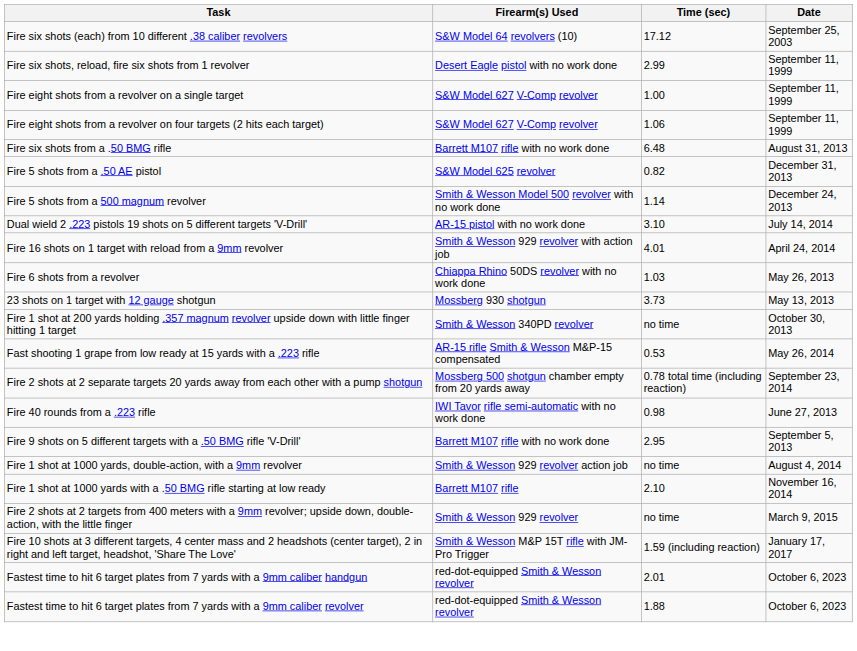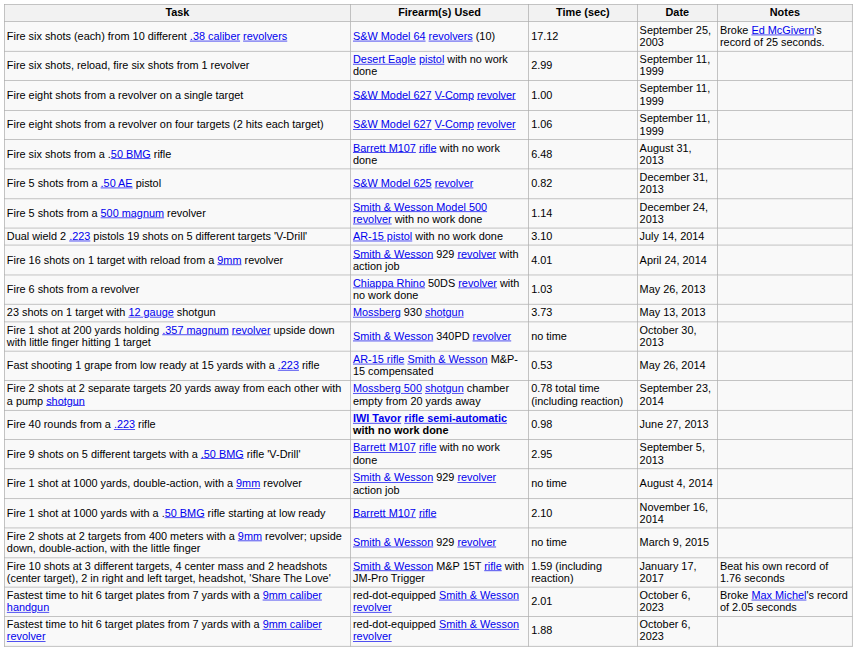 <table class="wikitable">
 <tr>
 <th>Task</th>
 <th>Firearm(s) Used</th>
 <th>Time (sec)</th>
 <th>Date</th>
+<th>Notes</th>
 </tr>
 <tr>
 <td>Fire six shots (each) from 10 different <a href='#'>.38 caliber</a> <a href='#'>revolvers</a></td>
 <td><a href='#'>S&W Model 64</a> <a href='#'>revolvers</a> (10)</td>
 <td>17.12</td>
 <td>September 25, 2003</td>
+<td>Broke <a href='#'>Ed McGivern</a>'s record of 25 seconds.</td>
 </tr>
 <tr>
 <td>Fire six shots, reload, fire six shots from 1 revolver</td>
 <td><a href='#'>Desert Eagle</a> <a href='#'>pistol</a> with no work done</td>
 <td>2.99</td>
 <td>September 11, 1999</td>
+<td></td>
 </tr>
 <tr>
 <td>Fire eight shots from a revolver on a single target</td>
 <td><a href='#'>S&W Model 627</a> <a href='#'>V-Comp</a> <a href='#'>revolver</a></td>
 <td>1.00</td>
 <td>September 11, 1999</td>
+<td></td>
 </tr>
 <tr>
 <td>Fire eight shots from a revolver on four targets (2 hits each target)</td>
 <td><a href='#'>S&W Model 627</a> <a href='#'>V-Comp</a> <a href='#'>revolver</a></td>
 <td>1.06</td>
 <td>September 11, 1999</td>
+<td></td>
 </tr>
 <tr>
 <td>Fire six shots from a .<a href='#'>50 BMG</a> rifle</td>
 <td><a href='#'>Barrett M107</a> <a href='#'>rifle</a> with no work done</td>
 <td>6.48</td>
 <td>August 31, 2013</td>
+<td></td>
 </tr>
 <tr>
 <td>Fire 5 shots from a <a href='#'>.50 AE</a> pistol</td>
 <td><a href='#'>S&W Model 625</a> <a href='#'>revolver</a></td>
 <td>0.82</td>
 <td>December 31, 2013</td>
+<td></td>
 </tr>
 <tr>
 <td>Fire 5 shots from a <a href='#'>500 magnum</a> revolver</td>
 <td><a href='#'>Smith & Wesson Model 500</a> <a href='#'>revolver</a> with no work done</td>
 <td>1.14</td>
 <td>December 24, 2013</td>
+<td></td>
 </tr>
 <tr>
 <td>Dual wield 2 <a href='#'>.223</a> pistols 19 shots on 5 different targets 'V-Drill'</td>
 <td><a href='#'>AR-15 pistol</a> with no work done</td>
 <td>3.10</td>
 <td>July 14, 2014</td>
+<td></td>
 </tr>
 <tr>
 <td>Fire 16 shots on 1 target with reload from a <a href='#'>9mm</a> revolver</td>
 <td><a href='#'>Smith & Wesson</a> 929 <a href='#'>revolver</a> with action job</td>
 <td>4.01</td>
 <td>April 24, 2014</td>
+<td></td>
 </tr>
 <tr>
 <td>Fire 6 shots from a revolver</td>
 <td><a href='#'>Chiappa Rhino</a> 50DS <a href='#'>revolver</a> with no work done</td>
 <td>1.03</td>
 <td>May 26, 2013</td>
+<td></td>
 </tr>
 <tr>
 <td>23 shots on 1 target with <a href='#'>12 gauge</a> shotgun</td>
 <td><a href='#'>Mossberg</a> 930 <a href='#'>shotgun</a></td>
 <td>3.73</td>
 <td>May 13, 2013</td>
+<td></td>
 </tr>
 <tr>
 <td>Fire 1 shot at 200 yards holding <a href='#'>.357 magnum</a> <a href='#'>revolver</a> upside down with little finger hitting 1 target</td>
 <td><a href='#'>Smith & Wesson</a> 340PD <a href='#'>revolver</a></td>
 <td>no time</td>
 <td>October 30, 2013</td>
+<td></td>
 </tr>
 <tr>
 <td>Fast shooting 1 grape from low ready at 15 yards with a <a href='#'>.223</a> rifle</td>
 <td><a href='#'>AR-15 rifle</a> <a href='#'>Smith & Wesson</a> M&P-15 compensated</td>
 <td>0.53</td>
 <td>May 26, 2014</td>
+<td></td>
 </tr>
 <tr>
 <td>Fire 2 shots at 2 separate targets 20 yards away from each other with a pump <a href='#'>shotgun</a></td>
 <td><a href='#'>Mossberg 500</a> <a href='#'>shotgun</a> chamber empty from 20 yards away</td>
 <td>0.78 total time (including reaction)</td>
 <td>September 23, 2014</td>
+<td></td>
 </tr>
 <tr>
 <td>Fire 40 rounds from a <a href='#'>.223</a> rifle</td>
-<td><a href='#'>IWI Tavor</a> <a href='#'>rifle semi-automatic</a> with no work done</td>
+<td><strong><a href='#'>IWI Tavor</a> <a href='#'>rifle semi-automatic</a> with no work done</strong></td>
 <td>0.98</td>
 <td>June 27, 2013</td>
+<td></td>
 </tr>
 <tr>
 <td>Fire 9 shots on 5 different targets with a <a href='#'>.50 BMG</a> rifle 'V-Drill'</td>
 <td><a href='#'>Barrett M107</a> <a href='#'>rifle</a> with no work done</td>
 <td>2.95</td>
 <td>September 5, 2013</td>
+<td></td>
 </tr>
 <tr>
 <td>Fire 1 shot at 1000 yards, double-action, with a <a href='#'>9mm</a> revolver</td>
 <td><a href='#'>Smith & Wesson</a> 929 <a href='#'>revolver</a> action job</td>
 <td>no time</td>
 <td>August 4, 2014</td>
+<td></td>
 </tr>
 <tr>
 <td>Fire 1 shot at 1000 yards with a .<a href='#'>50 BMG</a> rifle starting at low ready</td>
 <td><a href='#'>Barrett M107</a> <a href='#'>rifle</a></td>
 <td>2.10</td>
 <td>November 16, 2014</td>
+<td></td>
 </tr>
 <tr>
 <td>Fire 2 shots at 2 targets from 400 meters with a <a href='#'>9mm</a> revolver; upside down, double-action, with the little finger</td>
 <td><a href='#'>Smith & Wesson</a> 929 <a href='#'>revolver</a></td>
 <td>no time</td>
 <td>March 9, 2015</td>
+<td></td>
 </tr>
 <tr>
 <td>Fire 10 shots at 3 different targets, 4 center mass and 2 headshots (center target), 2 in right and left target, headshot, 'Share The Love'</td>
 <td><a href='#'>Smith & Wesson</a> M&P 15T <a href='#'>rifle</a> with JM-Pro Trigger</td>
 <td>1.59 (including reaction)</td>
 <td>January 17, 2017</td>
+<td>Beat his own record of 1.76 seconds</td>
 </tr>
 <tr>
 <td>Fastest time to hit 6 target plates from 7 yards with a <a href='#'>9mm caliber</a> <a href='#'>handgun</a></td>
 <td>red-dot-equipped <a href='#'>Smith & Wesson</a> <a href='#'>revolver</a></td>
 <td>2.01</td>
 <td>October 6, 2023</td>
+<td>Broke <a href='#'>Max Michel</a>'s record of 2.05 seconds</td>
 </tr>
 <tr>
 <td>Fastest time to hit 6 target plates from 7 yards with a <a href='#'>9mm caliber</a> <a href='#'>revolver</a></td>
 <td>red-dot-equipped <a href='#'>Smith & Wesson</a> <a href='#'>revolver</a></td>
 <td>1.88</td>
 <td>October 6, 2023</td>
+<td></td>
 </tr>
 </table>
